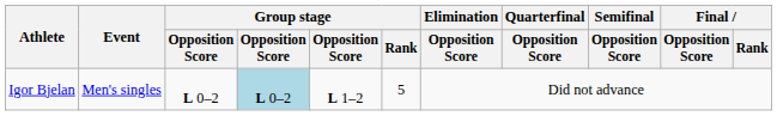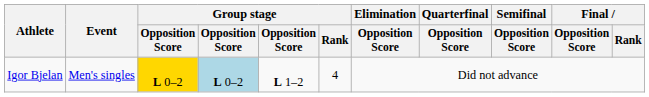 <table class="wikitable" style="font-size:90%">
 <tr>
 <th rowspan=2>Athlete</th>
 <th rowspan=2>Event</th>
 <th colspan=4>Group stage</th>
 <th>Elimination</th>
 <th>Quarterfinal</th>
 <th>Semifinal</th>
 <th colspan=2>Final / </th>
 </tr>
 <tr style="font-size:95%">
 <th>Opposition<br>Score</th>
 <th>Opposition<br>Score</th>
 <th>Opposition<br>Score</th>
 <th>Rank</th>
 <th>Opposition<br>Score</th>
 <th>Opposition<br>Score</th>
 <th>Opposition<br>Score</th>
 <th>Opposition<br>Score</th>
 <th>Rank</th>
 </tr>
 <tr align=center>
 <td align=left><a href='#'>Igor Bjelan</a></td>
 <td align=left><a href='#'>Men's singles</a></td>
-<td><br> <strong>L</strong> 0–2</td>
+<td style="background: gold;"><br> <strong>L</strong> 0–2</td>
 <td style="background: lightblue;"><br> <strong>L</strong> 0–2</td>
 <td><br> <strong>L</strong> 1–2</td>
-<td>5</td>
+<td>4</td>
 <td colspan="5">Did not advance</td>
 </tr>
 </table>
